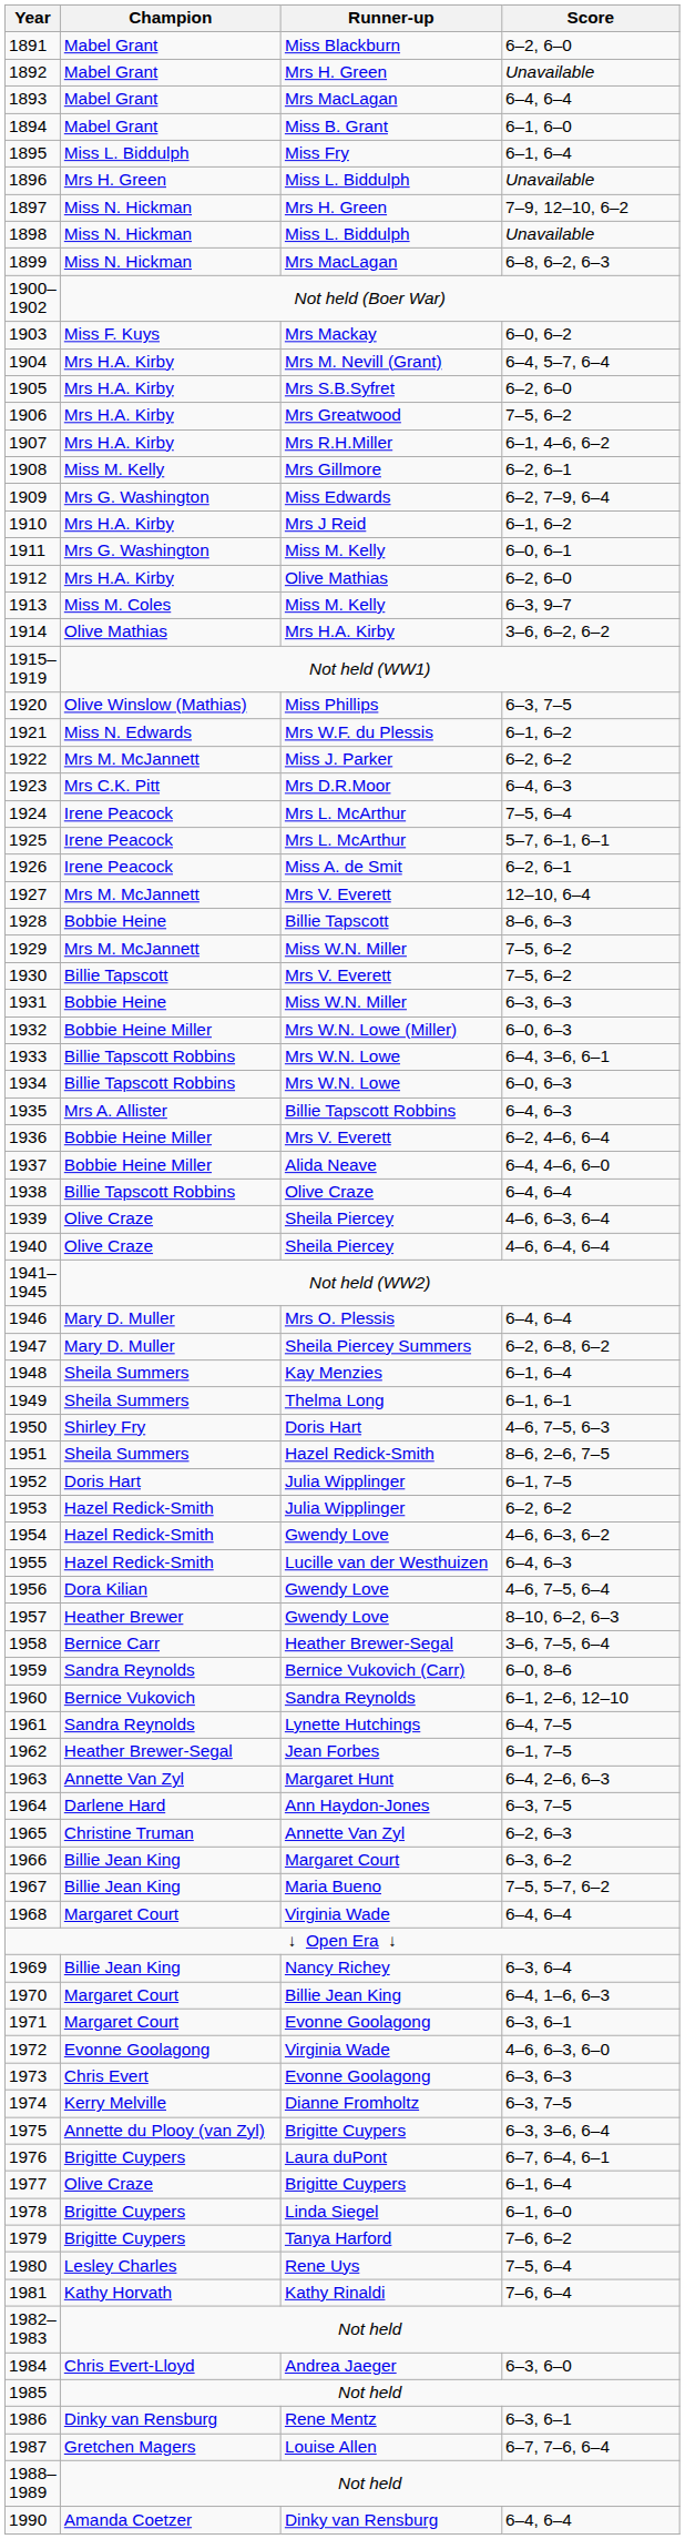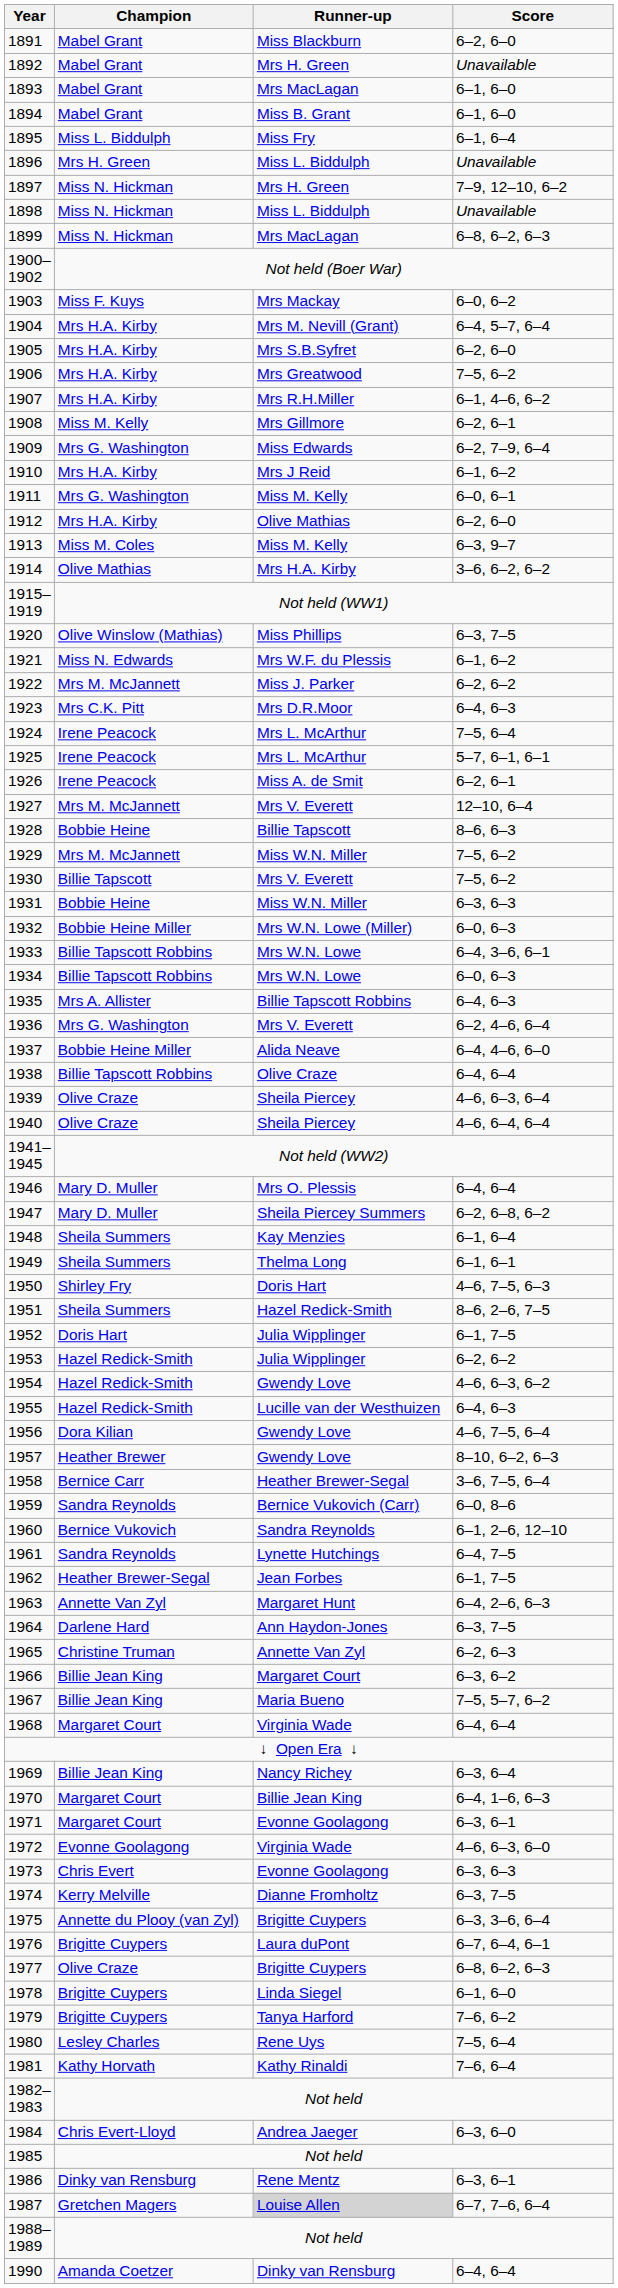 <table class="wikitable">
 <tr>
 <th width=40>Year</th>
 <th width=200>Champion</th>
 <th width=200>Runner-up</th>
 <th width=160>Score</th>
 </tr>
 <tr>
 <td>1891</td>
 <td>  <a href='#'>Mabel Grant</a></td>
 <td> <a href='#'>Miss Blackburn</a></td>
 <td>6–2, 6–0</td>
 </tr>
 <tr>
 <td>1892</td>
 <td>  <a href='#'>Mabel Grant</a></td>
 <td> <a href='#'>Mrs H. Green</a></td>
 <td><em>Unavailable</em></td>
 </tr>
 <tr>
 <td>1893</td>
 <td>  <a href='#'>Mabel Grant</a></td>
 <td> <a href='#'>Mrs MacLagan</a></td>
-<td>6–4, 6–4</td>
+<td>6–1, 6–0</td>
 </tr>
 <tr>
 <td>1894</td>
 <td>  <a href='#'>Mabel Grant</a></td>
 <td> <a href='#'>Miss B. Grant</a></td>
 <td>6–1, 6–0</td>
 </tr>
 <tr>
 <td>1895</td>
 <td>  <a href='#'>Miss L. Biddulph</a></td>
 <td> <a href='#'>Miss Fry</a></td>
 <td>6–1, 6–4</td>
 </tr>
 <tr>
 <td>1896</td>
 <td>  <a href='#'>Mrs H. Green</a></td>
 <td> <a href='#'>Miss L. Biddulph</a></td>
 <td><em>Unavailable</em></td>
 </tr>
 <tr>
 <td>1897</td>
 <td>  <a href='#'>Miss N. Hickman</a></td>
 <td> <a href='#'>Mrs H. Green</a></td>
 <td>7–9, 12–10, 6–2</td>
 </tr>
 <tr>
 <td>1898</td>
 <td>  <a href='#'>Miss N. Hickman</a></td>
 <td> <a href='#'>Miss L. Biddulph</a></td>
 <td><em>Unavailable</em></td>
 </tr>
 <tr>
 <td>1899</td>
 <td>  <a href='#'>Miss N. Hickman</a></td>
 <td> <a href='#'>Mrs MacLagan</a></td>
 <td>6–8, 6–2, 6–3</td>
 </tr>
 <tr>
 <td>1900–1902</td>
 <td colspan=3 align=center><em>Not held (Boer War)</em></td>
 </tr>
 <tr>
 <td>1903</td>
 <td>  <a href='#'>Miss F. Kuys</a></td>
 <td> <a href='#'>Mrs Mackay</a></td>
 <td>6–0, 6–2</td>
 </tr>
 <tr>
 <td>1904</td>
 <td>  <a href='#'>Mrs H.A. Kirby</a></td>
 <td> <a href='#'>Mrs M. Nevill (Grant)</a></td>
 <td>6–4, 5–7, 6–4</td>
 </tr>
 <tr>
 <td>1905</td>
 <td>  <a href='#'>Mrs H.A. Kirby</a></td>
 <td>  <a href='#'>Mrs S.B.Syfret</a></td>
 <td>6–2, 6–0</td>
 </tr>
 <tr>
 <td>1906</td>
 <td>  <a href='#'>Mrs H.A. Kirby</a></td>
 <td> <a href='#'>Mrs Greatwood</a></td>
 <td>7–5, 6–2</td>
 </tr>
 <tr>
 <td>1907</td>
 <td>  <a href='#'>Mrs H.A. Kirby</a></td>
 <td> <a href='#'>Mrs R.H.Miller</a></td>
 <td>6–1, 4–6, 6–2</td>
 </tr>
 <tr>
 <td>1908</td>
 <td> <a href='#'>Miss M. Kelly</a></td>
 <td> <a href='#'>Mrs Gillmore</a></td>
 <td>6–2, 6–1</td>
 </tr>
 <tr>
 <td>1909</td>
 <td>  <a href='#'>Mrs G. Washington</a></td>
 <td> <a href='#'>Miss Edwards</a></td>
 <td>6–2, 7–9, 6–4</td>
 </tr>
 <tr>
 <td>1910</td>
 <td>  <a href='#'>Mrs H.A. Kirby</a></td>
 <td> <a href='#'>Mrs J Reid</a></td>
 <td>6–1, 6–2</td>
 </tr>
 <tr>
 <td>1911</td>
 <td> <a href='#'>Mrs G. Washington</a></td>
 <td> <a href='#'>Miss M. Kelly</a></td>
 <td>6–0, 6–1</td>
 </tr>
 <tr>
 <td>1912</td>
 <td>  <a href='#'>Mrs H.A. Kirby</a></td>
 <td> <a href='#'>Olive Mathias</a></td>
 <td>6–2, 6–0</td>
 </tr>
 <tr>
 <td>1913</td>
 <td>  <a href='#'>Miss M. Coles</a></td>
 <td> <a href='#'>Miss M. Kelly</a></td>
 <td>6–3, 9–7</td>
 </tr>
 <tr>
 <td>1914</td>
 <td>  <a href='#'>Olive Mathias</a></td>
 <td> <a href='#'>Mrs H.A. Kirby</a></td>
 <td>3–6, 6–2, 6–2</td>
 </tr>
 <tr>
 <td>1915–1919</td>
 <td colspan=3 align=center><em>Not held (WW1)</em></td>
 </tr>
 <tr>
 <td>1920</td>
 <td>  <a href='#'>Olive Winslow (Mathias)</a></td>
 <td> <a href='#'>Miss Phillips</a></td>
 <td>6–3, 7–5</td>
 </tr>
 <tr>
 <td>1921</td>
 <td>  <a href='#'>Miss N. Edwards</a></td>
 <td> <a href='#'>Mrs W.F. du Plessis</a></td>
 <td>6–1, 6–2</td>
 </tr>
 <tr>
 <td>1922</td>
 <td>  <a href='#'>Mrs M. McJannett</a></td>
 <td> <a href='#'>Miss J. Parker</a></td>
 <td>6–2, 6–2</td>
 </tr>
 <tr>
 <td>1923</td>
 <td>  <a href='#'>Mrs C.K. Pitt</a></td>
 <td> <a href='#'>Mrs D.R.Moor</a></td>
 <td>6–4, 6–3</td>
 </tr>
 <tr>
 <td>1924</td>
 <td>  <a href='#'>Irene Peacock</a></td>
 <td> <a href='#'>Mrs L. McArthur</a></td>
 <td>7–5, 6–4</td>
 </tr>
 <tr>
 <td>1925</td>
 <td>  <a href='#'>Irene Peacock</a></td>
 <td> <a href='#'>Mrs L. McArthur</a></td>
 <td>5–7, 6–1, 6–1</td>
 </tr>
 <tr>
 <td>1926</td>
 <td>  <a href='#'>Irene Peacock</a></td>
 <td> <a href='#'>Miss A. de Smit</a></td>
 <td>6–2, 6–1</td>
 </tr>
 <tr>
 <td>1927</td>
 <td>  <a href='#'>Mrs M. McJannett</a></td>
 <td> <a href='#'>Mrs V. Everett</a></td>
 <td>12–10, 6–4</td>
 </tr>
 <tr>
 <td>1928</td>
 <td>  <a href='#'>Bobbie Heine</a></td>
 <td> <a href='#'>Billie Tapscott</a></td>
 <td>8–6, 6–3</td>
 </tr>
 <tr>
 <td>1929</td>
 <td>  <a href='#'>Mrs M. McJannett</a></td>
 <td> <a href='#'>Miss W.N. Miller</a></td>
 <td>7–5, 6–2</td>
 </tr>
 <tr>
 <td>1930</td>
 <td>  <a href='#'>Billie Tapscott</a></td>
 <td> <a href='#'>Mrs V. Everett</a></td>
 <td>7–5, 6–2</td>
 </tr>
 <tr>
 <td>1931</td>
 <td>  <a href='#'>Bobbie Heine</a></td>
 <td> <a href='#'>Miss W.N. Miller</a></td>
 <td>6–3, 6–3</td>
 </tr>
 <tr>
 <td>1932</td>
 <td>  <a href='#'>Bobbie Heine Miller</a></td>
 <td> <a href='#'>Mrs W.N. Lowe (Miller)</a></td>
 <td>6–0, 6–3</td>
 </tr>
 <tr>
 <td>1933</td>
 <td>  <a href='#'>Billie Tapscott Robbins</a></td>
 <td> <a href='#'>Mrs W.N. Lowe</a></td>
 <td>6–4, 3–6, 6–1</td>
 </tr>
 <tr>
 <td>1934</td>
 <td>  <a href='#'>Billie Tapscott Robbins</a></td>
 <td> <a href='#'>Mrs W.N. Lowe</a></td>
 <td>6–0, 6–3</td>
 </tr>
 <tr>
 <td>1935</td>
 <td>  <a href='#'>Mrs A. Allister</a></td>
 <td> <a href='#'>Billie Tapscott Robbins</a></td>
 <td>6–4, 6–3</td>
 </tr>
 <tr>
 <td>1936</td>
-<td>  <a href='#'>Bobbie Heine Miller</a></td>
+<td>  <a href='#'>Mrs G. Washington</a></td>
 <td> <a href='#'>Mrs V. Everett</a></td>
 <td>6–2, 4–6, 6–4</td>
 </tr>
 <tr>
 <td>1937</td>
 <td>  <a href='#'>Bobbie Heine Miller</a></td>
 <td> <a href='#'>Alida Neave</a></td>
 <td>6–4, 4–6, 6–0</td>
 </tr>
 <tr>
 <td>1938</td>
 <td>  <a href='#'>Billie Tapscott Robbins</a></td>
 <td> <a href='#'>Olive Craze</a></td>
 <td>6–4, 6–4</td>
 </tr>
 <tr>
 <td>1939</td>
 <td>  <a href='#'>Olive Craze</a></td>
 <td> <a href='#'>Sheila Piercey</a></td>
 <td>4–6, 6–3, 6–4</td>
 </tr>
 <tr>
 <td>1940</td>
 <td>  <a href='#'>Olive Craze</a></td>
 <td> <a href='#'>Sheila Piercey</a></td>
 <td>4–6, 6–4, 6–4</td>
 </tr>
 <tr>
 <td>1941–1945</td>
 <td colspan=3 align=center><em>Not held (WW2)</em></td>
 </tr>
 <tr>
 <td>1946</td>
 <td>  <a href='#'>Mary D. Muller</a></td>
 <td> <a href='#'>Mrs O. Plessis</a></td>
 <td>6–4, 6–4</td>
 </tr>
 <tr>
 <td>1947</td>
 <td>  <a href='#'>Mary D. Muller</a></td>
 <td> <a href='#'>Sheila Piercey Summers</a></td>
 <td>6–2, 6–8, 6–2</td>
 </tr>
 <tr>
 <td>1948</td>
 <td>  <a href='#'>Sheila Summers</a></td>
 <td> <a href='#'>Kay Menzies</a></td>
 <td>6–1, 6–4</td>
 </tr>
 <tr>
 <td>1949</td>
 <td>  <a href='#'>Sheila Summers</a></td>
 <td> <a href='#'>Thelma Long</a></td>
 <td>6–1, 6–1</td>
 </tr>
 <tr>
 <td>1950</td>
 <td>  <a href='#'>Shirley Fry</a></td>
 <td> <a href='#'>Doris Hart</a></td>
 <td>4–6, 7–5, 6–3</td>
 </tr>
 <tr>
 <td>1951</td>
 <td>  <a href='#'>Sheila Summers</a></td>
 <td> <a href='#'>Hazel Redick-Smith</a></td>
 <td>8–6, 2–6, 7–5</td>
 </tr>
 <tr>
 <td>1952</td>
 <td>  <a href='#'>Doris Hart</a></td>
 <td> <a href='#'>Julia Wipplinger</a></td>
 <td>6–1, 7–5</td>
 </tr>
 <tr>
 <td>1953</td>
 <td>  <a href='#'>Hazel Redick-Smith</a></td>
 <td> <a href='#'>Julia Wipplinger</a></td>
 <td>6–2, 6–2</td>
 </tr>
 <tr>
 <td>1954</td>
 <td>  <a href='#'>Hazel Redick-Smith</a></td>
 <td> <a href='#'>Gwendy Love</a></td>
 <td>4–6, 6–3, 6–2</td>
 </tr>
 <tr>
 <td>1955</td>
 <td>  <a href='#'>Hazel Redick-Smith</a></td>
 <td> <a href='#'>Lucille van der Westhuizen</a></td>
 <td>6–4, 6–3</td>
 </tr>
 <tr>
 <td>1956</td>
 <td>  <a href='#'>Dora Kilian</a></td>
 <td> <a href='#'>Gwendy Love</a></td>
 <td>4–6, 7–5, 6–4</td>
 </tr>
 <tr>
 <td>1957</td>
 <td>  <a href='#'>Heather Brewer</a></td>
 <td> <a href='#'>Gwendy Love</a></td>
 <td>8–10, 6–2, 6–3</td>
 </tr>
 <tr>
 <td>1958</td>
 <td>  <a href='#'>Bernice Carr</a></td>
 <td> <a href='#'>Heather Brewer-Segal</a></td>
 <td>3–6, 7–5, 6–4</td>
 </tr>
 <tr>
 <td>1959</td>
 <td>  <a href='#'>Sandra Reynolds</a></td>
 <td> <a href='#'>Bernice Vukovich (Carr)</a></td>
 <td>6–0, 8–6</td>
 </tr>
 <tr>
 <td>1960</td>
 <td>  <a href='#'>Bernice Vukovich</a></td>
 <td> <a href='#'>Sandra Reynolds</a></td>
 <td>6–1, 2–6, 12–10</td>
 </tr>
 <tr>
 <td>1961</td>
 <td>  <a href='#'>Sandra Reynolds</a></td>
 <td> <a href='#'>Lynette Hutchings</a></td>
 <td>6–4, 7–5</td>
 </tr>
 <tr>
 <td>1962</td>
 <td>  <a href='#'>Heather Brewer-Segal</a></td>
 <td> <a href='#'>Jean Forbes</a></td>
 <td>6–1, 7–5</td>
 </tr>
 <tr>
 <td>1963</td>
 <td>  <a href='#'>Annette Van Zyl</a></td>
 <td> <a href='#'>Margaret Hunt</a></td>
 <td>6–4, 2–6, 6–3</td>
 </tr>
 <tr>
 <td>1964</td>
 <td>  <a href='#'>Darlene Hard</a></td>
 <td> <a href='#'>Ann Haydon-Jones</a></td>
 <td>6–3, 7–5</td>
 </tr>
 <tr>
 <td>1965</td>
 <td>  <a href='#'>Christine Truman</a></td>
 <td> <a href='#'>Annette Van Zyl</a></td>
 <td>6–2, 6–3</td>
 </tr>
 <tr>
 <td>1966</td>
 <td>  <a href='#'>Billie Jean King</a></td>
 <td> <a href='#'>Margaret Court</a></td>
 <td>6–3, 6–2</td>
 </tr>
 <tr>
 <td>1967</td>
 <td>  <a href='#'>Billie Jean King</a></td>
 <td> <a href='#'>Maria Bueno</a></td>
 <td>7–5, 5–7, 6–2</td>
 </tr>
 <tr>
 <td>1968</td>
 <td>  <a href='#'>Margaret Court</a></td>
 <td> <a href='#'>Virginia Wade</a></td>
 <td>6–4, 6–4</td>
 </tr>
 <tr>
 <td colspan=5 align=center>↓  <a href='#'>Open Era</a>  ↓</td>
 </tr>
 <tr>
 <td>1969</td>
 <td>  <a href='#'>Billie Jean King</a></td>
 <td> <a href='#'>Nancy Richey</a></td>
 <td>6–3, 6–4</td>
 </tr>
 <tr>
 <td>1970</td>
 <td>  <a href='#'>Margaret Court</a></td>
 <td> <a href='#'>Billie Jean King</a></td>
 <td>6–4, 1–6, 6–3</td>
 </tr>
 <tr>
 <td>1971</td>
 <td>  <a href='#'>Margaret Court</a></td>
 <td> <a href='#'>Evonne Goolagong</a></td>
 <td>6–3, 6–1</td>
 </tr>
 <tr>
 <td>1972</td>
 <td>  <a href='#'>Evonne Goolagong</a></td>
 <td> <a href='#'>Virginia Wade</a></td>
 <td>4–6, 6–3, 6–0</td>
 </tr>
 <tr>
 <td>1973</td>
 <td>  <a href='#'>Chris Evert</a></td>
 <td> <a href='#'>Evonne Goolagong</a></td>
 <td>6–3, 6–3</td>
 </tr>
 <tr>
 <td>1974</td>
 <td>  <a href='#'>Kerry Melville</a></td>
 <td> <a href='#'>Dianne Fromholtz</a></td>
 <td>6–3, 7–5</td>
 </tr>
 <tr>
 <td>1975</td>
 <td>  <a href='#'>Annette du Plooy (van Zyl)</a></td>
 <td> <a href='#'>Brigitte Cuypers</a></td>
 <td>6–3, 3–6, 6–4</td>
 </tr>
 <tr>
 <td>1976</td>
 <td>  <a href='#'>Brigitte Cuypers</a></td>
 <td> <a href='#'>Laura duPont</a></td>
 <td>6–7, 6–4, 6–1</td>
 </tr>
 <tr>
 <td>1977</td>
 <td>  <a href='#'>Olive Craze</a></td>
 <td> <a href='#'>Brigitte Cuypers</a></td>
-<td>6–1, 6–4</td>
+<td>6–8, 6–2, 6–3</td>
 </tr>
 <tr>
 <td>1978</td>
 <td>  <a href='#'>Brigitte Cuypers</a></td>
 <td> <a href='#'>Linda Siegel</a></td>
 <td>6–1, 6–0</td>
 </tr>
 <tr>
 <td>1979</td>
 <td>  <a href='#'>Brigitte Cuypers</a></td>
 <td> <a href='#'>Tanya Harford</a></td>
 <td>7–6, 6–2</td>
 </tr>
 <tr>
 <td>1980</td>
 <td>  <a href='#'>Lesley Charles</a></td>
 <td> <a href='#'>Rene Uys</a></td>
 <td>7–5, 6–4</td>
 </tr>
 <tr>
 <td>1981</td>
 <td>  <a href='#'>Kathy Horvath</a></td>
 <td> <a href='#'>Kathy Rinaldi</a></td>
 <td>7–6, 6–4</td>
 </tr>
 <tr>
 <td>1982–1983</td>
 <td colspan=3 align=center><em>Not held</em></td>
 </tr>
 <tr>
 <td>1984</td>
 <td>  <a href='#'>Chris Evert-Lloyd</a></td>
 <td> <a href='#'>Andrea Jaeger</a></td>
 <td>6–3, 6–0</td>
 </tr>
 <tr>
 <td>1985</td>
 <td colspan=3 align=center><em>Not held</em></td>
 </tr>
 <tr>
 <td>1986</td>
 <td>  <a href='#'>Dinky van Rensburg</a></td>
 <td> <a href='#'>Rene Mentz</a></td>
 <td>6–3, 6–1</td>
 </tr>
 <tr>
 <td>1987</td>
 <td>  <a href='#'>Gretchen Magers</a></td>
-<td> <a href='#'>Louise Allen</a></td>
+<td style="background: lightgrey;"> <a href='#'>Louise Allen</a></td>
 <td>6–7, 7–6, 6–4</td>
 </tr>
 <tr>
 <td>1988–1989</td>
 <td colspan=3 align=center><em>Not held</em></td>
 </tr>
 <tr>
 <td>1990</td>
 <td>  <a href='#'>Amanda Coetzer</a></td>
 <td> <a href='#'>Dinky van Rensburg</a></td>
 <td>6–4, 6–4</td>
 </tr>
 </table>
